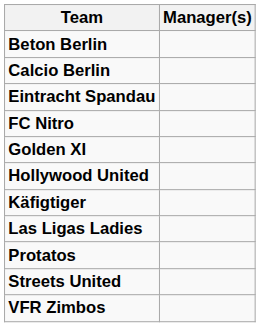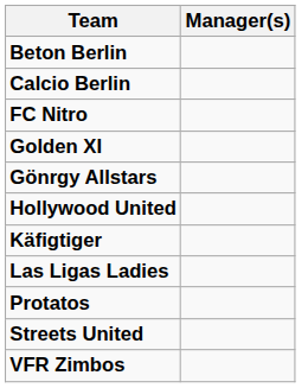 <table class="wikitable sortable" style="text-align: left;">
 <tr>
 <th>Team</th>
 <th>Manager(s)</th>
 </tr>
 <tr>
 <td><strong>Beton Berlin</strong></td>
 <td></td>
 </tr>
 <tr>
 <td><strong>Calcio Berlin</strong></td>
 <td></td>
 </tr>
 <tr>
-<td><strong>Eintracht Spandau</strong></td>
-<td></td>
-</tr>
-<tr>
 <td><strong>FC Nitro</strong></td>
 <td></td>
 </tr>
 <tr>
 <td><strong>Golden XI</strong></td>
+<td></td>
+</tr>
+<tr>
+<td><strong>Gönrgy Allstars</strong></td>
 <td></td>
 </tr>
 <tr>
 <td><strong>Hollywood United</strong></td>
 <td></td>
 </tr>
 <tr>
 <td><strong>Käfigtiger</strong></td>
 <td></td>
 </tr>
 <tr>
 <td><strong>Las Ligas Ladies</strong></td>
 <td></td>
 </tr>
 <tr>
 <td><strong>Protatos</strong></td>
 <td></td>
 </tr>
 <tr>
 <td><strong>Streets United</strong></td>
 <td></td>
 </tr>
 <tr>
 <td><strong>VFR Zimbos</strong></td>
 <td></td>
 </tr>
 </table>
